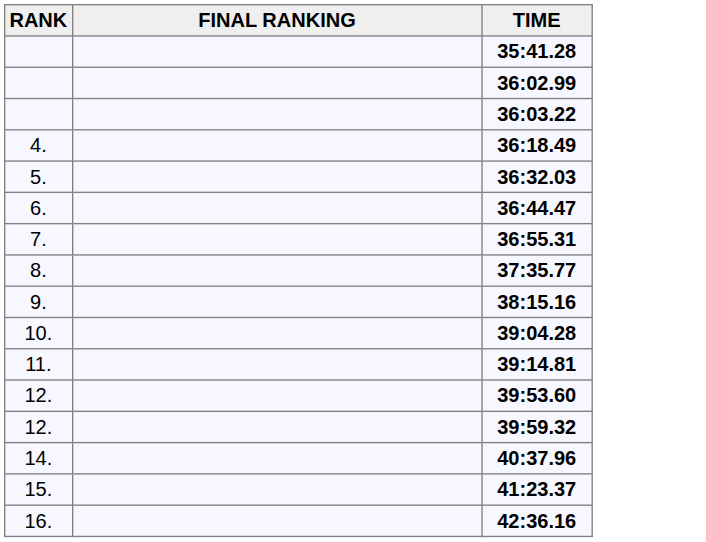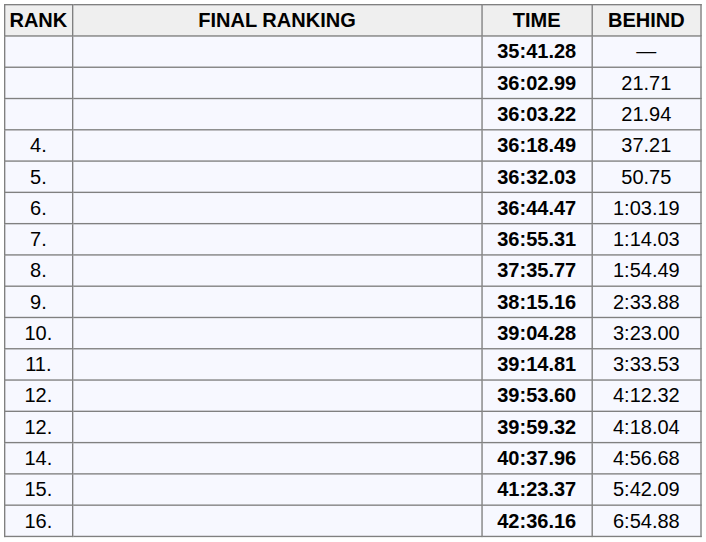 <table cellpadding="3" cellspacing="0" border="1" style="background:#f7f8ff; font-size:92%; border:gray solid 1,5px; border-collapse:collapse;">
 <tr style="background:#efefef;">
 <th>RANK</th>
 <th style="text-align:center; width:20em;">FINAL RANKING</th>
 <th style="text-align:center; width:5em;">TIME</th>
+<th style="text-align:center; width:5em;">BEHIND</th>
 </tr>
 <tr>
 <td style="text-align:center;"></td>
 <td></td>
 <td style="text-align:center;"><strong>35:41.28</strong></td>
+<td style="text-align:center;">—</td>
 </tr>
 <tr>
 <td style="text-align:center;"></td>
 <td></td>
 <td style="text-align:center;"><strong>36:02.99</strong></td>
+<td style="text-align:center;">21.71</td>
 </tr>
 <tr>
 <td style="text-align:center;"></td>
 <td></td>
 <td style="text-align:center;"><strong>36:03.22</strong></td>
+<td style="text-align:center;">21.94</td>
 </tr>
 <tr>
 <td style="text-align:center;">4.</td>
 <td></td>
 <td style="text-align:center;"><strong>36:18.49</strong></td>
+<td style="text-align:center;">37.21</td>
 </tr>
 <tr>
 <td style="text-align:center;">5.</td>
 <td></td>
 <td style="text-align:center;"><strong>36:32.03</strong></td>
+<td style="text-align:center;">50.75</td>
 </tr>
 <tr>
 <td style="text-align:center;">6.</td>
 <td></td>
 <td style="text-align:center;"><strong>36:44.47</strong></td>
+<td style="text-align:center;">1:03.19</td>
 </tr>
 <tr>
 <td style="text-align:center;">7.</td>
 <td></td>
 <td style="text-align:center;"><strong>36:55.31</strong></td>
+<td style="text-align:center;">1:14.03</td>
 </tr>
 <tr>
 <td style="text-align:center;">8.</td>
 <td></td>
 <td style="text-align:center;"><strong>37:35.77</strong></td>
+<td style="text-align:center;">1:54.49</td>
 </tr>
 <tr>
 <td style="text-align:center;">9.</td>
 <td></td>
 <td style="text-align:center;"><strong>38:15.16</strong></td>
+<td style="text-align:center;">2:33.88</td>
 </tr>
 <tr>
 <td style="text-align:center;">10.</td>
 <td></td>
 <td style="text-align:center;"><strong>39:04.28</strong></td>
+<td style="text-align:center;">3:23.00</td>
 </tr>
 <tr>
 <td style="text-align:center;">11.</td>
 <td></td>
 <td style="text-align:center;"><strong>39:14.81</strong></td>
+<td style="text-align:center;">3:33.53</td>
 </tr>
 <tr>
 <td style="text-align:center;">12.</td>
 <td></td>
 <td style="text-align:center;"><strong>39:53.60</strong></td>
+<td style="text-align:center;">4:12.32</td>
 </tr>
 <tr>
 <td style="text-align:center;">12.</td>
 <td></td>
 <td style="text-align:center;"><strong>39:59.32</strong></td>
+<td style="text-align:center;">4:18.04</td>
 </tr>
 <tr>
 <td style="text-align:center;">14.</td>
 <td></td>
 <td style="text-align:center;"><strong>40:37.96</strong></td>
+<td style="text-align:center;">4:56.68</td>
 </tr>
 <tr>
 <td style="text-align:center;">15.</td>
 <td></td>
 <td style="text-align:center;"><strong>41:23.37</strong></td>
+<td style="text-align:center;">5:42.09</td>
 </tr>
 <tr>
 <td style="text-align:center;">16.</td>
 <td></td>
 <td style="text-align:center;"><strong>42:36.16</strong></td>
+<td style="text-align:center;">6:54.88</td>
 </tr>
 </table>
